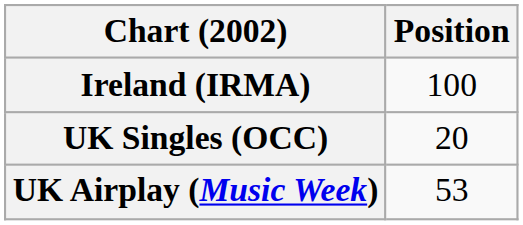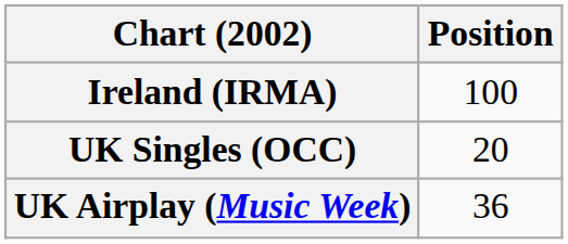 <table class="wikitable sortable plainrowheaders" style="text-align:center">
 <tr>
 <th>Chart (2002)</th>
 <th>Position</th>
 </tr>
 <tr>
 <th scope="row">Ireland (IRMA)</th>
 <td>100</td>
 </tr>
 <tr>
 <th scope="row">UK Singles (OCC)</th>
 <td>20</td>
 </tr>
 <tr>
 <th scope="row">UK Airplay (<em><a href='#'>Music Week</a></em>)</th>
-<td>53</td>
+<td>36</td>
 </tr>
 </table>
